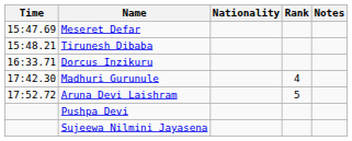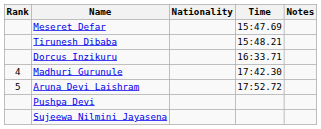 <table class="wikitable sortable" style="text-align:center;font-size:95%">
 <tr>
-<th>Time</th>
+<th>Rank</th>
 <th>Name</th>
 <th>Nationality</th>
-<th>Rank</th>
+<th>Time</th>
 <th>Notes</th>
 </tr>
 <tr>
-<td>15:47.69</td>
+<td></td>
 <td align=left><a href='#'>Meseret Defar</a></td>
 <td align=left></td>
-<td></td>
+<td>15:47.69</td>
 <td></td>
 </tr>
 <tr>
-<td>15:48.21</td>
+<td></td>
 <td align=left><a href='#'>Tirunesh Dibaba</a></td>
 <td align=left></td>
-<td></td>
+<td>15:48.21</td>
 <td></td>
 </tr>
 <tr>
-<td>16:33.71</td>
+<td></td>
 <td align=left><a href='#'>Dorcus Inzikuru</a></td>
 <td align=left></td>
-<td></td>
+<td>16:33.71</td>
 <td></td>
 </tr>
 <tr>
-<td>17:42.30</td>
+<td>4</td>
 <td align=left><a href='#'>Madhuri Gurunule</a></td>
 <td align=left></td>
-<td>4</td>
+<td>17:42.30</td>
 <td></td>
 </tr>
 <tr>
-<td>17:52.72</td>
+<td>5</td>
 <td align=left><a href='#'>Aruna Devi Laishram</a></td>
 <td align=left></td>
-<td>5</td>
+<td>17:52.72</td>
 <td></td>
 </tr>
 <tr>
 <td></td>
 <td align=left><a href='#'>Pushpa Devi</a></td>
 <td align=left></td>
 <td></td>
 <td></td>
 </tr>
 <tr>
 <td></td>
 <td align=left><a href='#'>Sujeewa Nilmini Jayasena</a></td>
 <td align=left></td>
 <td></td>
 <td></td>
 </tr>
 </table>
